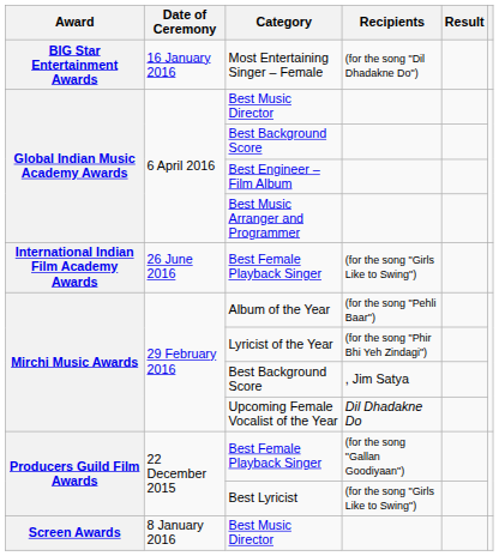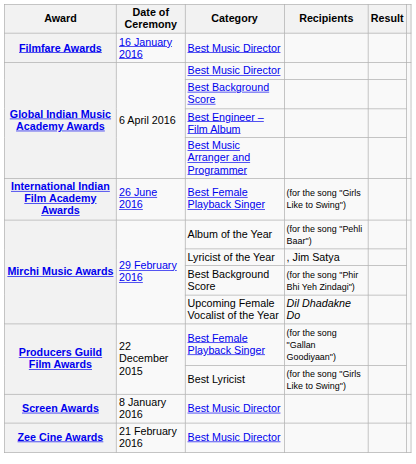 <table class="wikitable plainrowheaders sortable">
 <tr>
 <th scope="col">Award</th>
 <th scope="col">Date of Ceremony</th>
 <th scope="col">Category</th>
 <th scope="col">Recipients</th>
 <th scope="col">Result</th>
 <th scope="col" class="unsortable"></th>
 </tr>
 <tr>
-<th scope="row"><a href='#'>BIG Star Entertainment Awards</a></th>
+<th scope="row"><a href='#'>Filmfare Awards</a></th>
 <td><a href='#'>16 January 2016</a></td>
-<td>Most Entertaining Singer – Female</td>
-<td> <small>(for the song "Dil Dhadakne Do")</small></td>
+<td><a href='#'>Best Music Director</a></td>
 <td></td>
-<td style="text-align:center;"></td>
+<td></td>
+<td style="text-align:center;"><br></td>
 </tr>
 <tr>
 <th scope="row" rowspan="4"><a href='#'>Global Indian Music Academy Awards</a></th>
 <td rowspan="4">6 April 2016</td>
 <td><a href='#'>Best Music Director</a></td>
 <td></td>
 <td></td>
 <td style="text-align:center;" rowspan="4"></td>
 </tr>
 <tr>
 <td><a href='#'>Best Background Score</a></td>
 <td></td>
 <td></td>
 </tr>
 <tr>
 <td><a href='#'>Best Engineer – Film Album</a></td>
 <td></td>
 <td></td>
 </tr>
 <tr>
 <td><a href='#'>Best Music Arranger and Programmer</a></td>
 <td></td>
 <td></td>
 </tr>
 <tr>
 <th scope="row"><a href='#'>International Indian Film Academy Awards</a></th>
 <td><a href='#'>26 June 2016</a></td>
 <td><a href='#'>Best Female Playback Singer</a></td>
 <td> <small>(for the song "Girls Like to Swing")</small></td>
 <td></td>
 <td style="text-align:center;"></td>
 </tr>
 <tr>
 <th scope="row" rowspan="4"><a href='#'>Mirchi Music Awards</a></th>
 <td rowspan="4"><a href='#'>29 February 2016</a></td>
 <td>Album of the Year</td>
 <td> <small>(for the song "Pehli Baar")</small></td>
 <td></td>
 <td style="text-align:center;" rowspan="4"></td>
 </tr>
 <tr>
 <td>Lyricist of the Year</td>
-<td> <small>(for the song "Phir Bhi Yeh Zindagi")</small></td>
+<td>, Jim Satya</td>
 <td></td>
 </tr>
 <tr>
 <td>Best Background Score</td>
-<td>, Jim Satya</td>
+<td> <small>(for the song "Phir Bhi Yeh Zindagi")</small></td>
 <td></td>
 </tr>
 <tr>
 <td>Upcoming Female Vocalist of the Year</td>
 <td><em>Dil Dhadakne Do</em></td>
 <td></td>
 </tr>
 <tr>
 <th scope="row" rowspan="2"><a href='#'>Producers Guild Film Awards</a></th>
 <td rowspan="2">22 December 2015</td>
 <td><a href='#'>Best Female Playback Singer</a></td>
 <td> <small>(for the song "Gallan Goodiyaan")</small></td>
 <td></td>
 <td style="text-align:center;" rowspan="2"></td>
 </tr>
 <tr>
 <td>Best Lyricist</td>
 <td> <small>(for the song "Girls Like to Swing")</small></td>
 <td></td>
 </tr>
 <tr>
 <th scope="row"><a href='#'>Screen Awards</a></th>
 <td>8 January 2016</td>
 <td><a href='#'>Best Music Director</a></td>
 <td></td>
 <td></td>
 <td style="text-align:center;"><br></td>
 </tr>
+<tr>
+<th scope="row"><a href='#'>Zee Cine Awards</a></th>
+<td>21 February 2016</td>
+<td><a href='#'>Best Music Director</a></td>
+<td></td>
+<td></td>
+<td style="text-align:center;"><br></td>
+</tr>
 </table>
